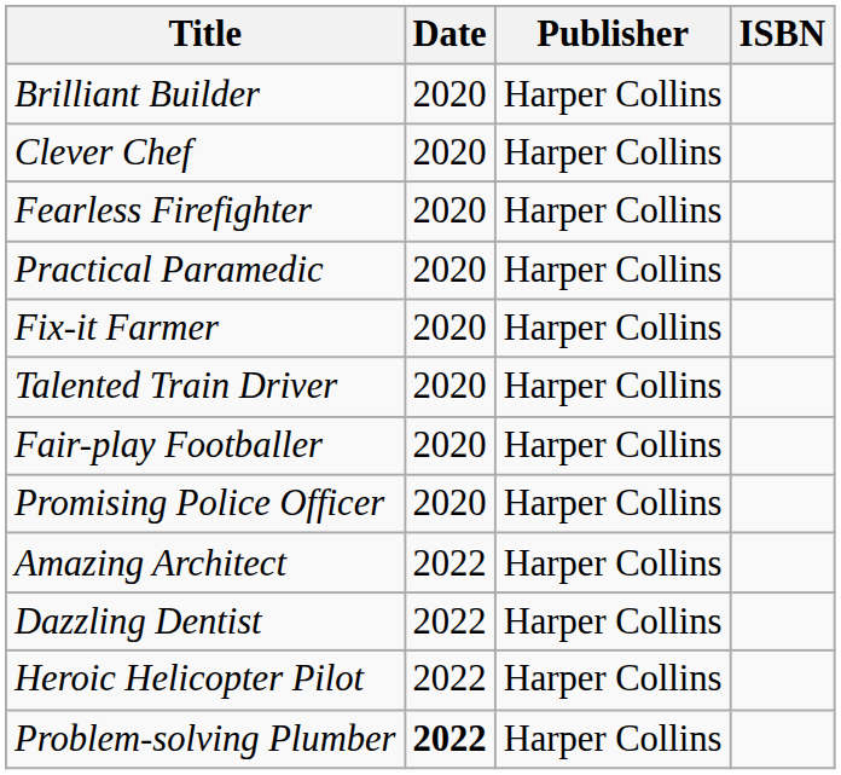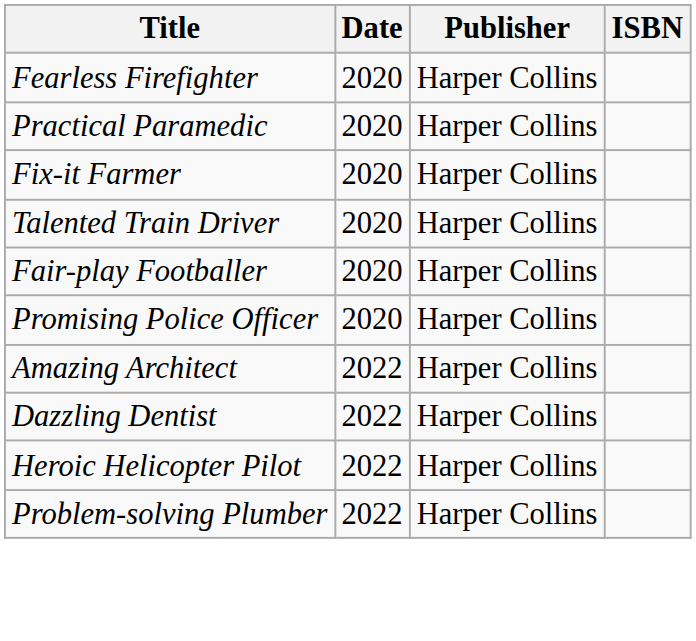 <table class="wikitable">
 <tr>
 <th>Title</th>
 <th>Date</th>
 <th>Publisher</th>
 <th>ISBN</th>
-</tr>
-<tr>
-<td><em>Brilliant Builder</em></td>
-<td>2020</td>
-<td>Harper Collins</td>
-<td></td>
-</tr>
-<tr>
-<td><em>Clever Chef</em></td>
-<td>2020</td>
-<td>Harper Collins</td>
-<td></td>
 </tr>
 <tr>
 <td><em>Fearless Firefighter</em></td>
 <td>2020</td>
 <td>Harper Collins</td>
 <td></td>
 </tr>
 <tr>
 <td><em>Practical Paramedic</em></td>
 <td>2020</td>
 <td>Harper Collins</td>
 <td></td>
 </tr>
 <tr>
 <td><em>Fix-it Farmer</em></td>
 <td>2020</td>
 <td>Harper Collins</td>
 <td></td>
 </tr>
 <tr>
 <td><em>Talented Train Driver</em></td>
 <td>2020</td>
 <td>Harper Collins</td>
 <td></td>
 </tr>
 <tr>
 <td><em>Fair-play Footballer</em></td>
 <td>2020</td>
 <td>Harper Collins</td>
 <td></td>
 </tr>
 <tr>
 <td><em>Promising Police Officer</em></td>
 <td>2020</td>
 <td>Harper Collins</td>
 <td></td>
 </tr>
 <tr>
 <td><em>Amazing Architect</em></td>
 <td>2022</td>
 <td>Harper Collins</td>
 <td></td>
 </tr>
 <tr>
 <td><em>Dazzling Dentist</em></td>
 <td>2022</td>
 <td>Harper Collins</td>
 <td></td>
 </tr>
 <tr>
 <td><em>Heroic Helicopter Pilot</em></td>
 <td>2022</td>
 <td>Harper Collins</td>
 <td></td>
 </tr>
 <tr>
 <td><em>Problem-solving Plumber</em></td>
-<td><strong>2022</strong></td>
+<td>2022</td>
 <td>Harper Collins</td>
 <td></td>
 </tr>
 </table>
